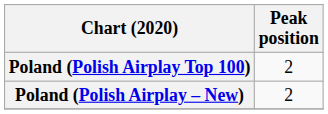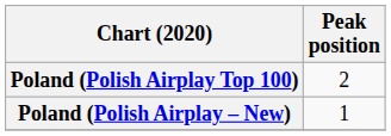 <table class="wikitable sortable plainrowheaders" style="text-align:center">
 <tr>
 <th scope="col">Chart (2020)</th>
 <th scope="col">Peak<br>position</th>
 </tr>
 <tr>
 <th scope="row">Poland (<a href='#'>Polish Airplay Top 100</a>)</th>
 <td align=center>2</td>
 </tr>
 <tr>
 <th scope="row">Poland (<a href='#'>Polish Airplay – New</a>)</th>
-<td align=center>2</td>
+<td align=center>1</td>
 </tr>
 <tr>
 </tr>
 </table>
